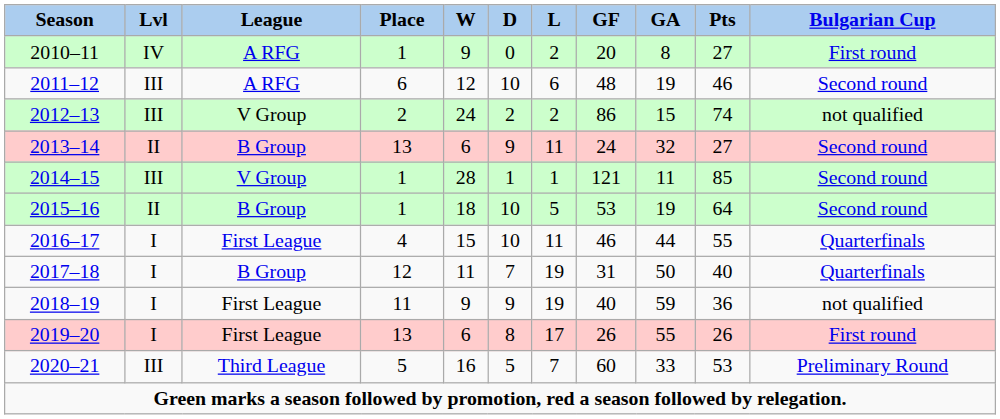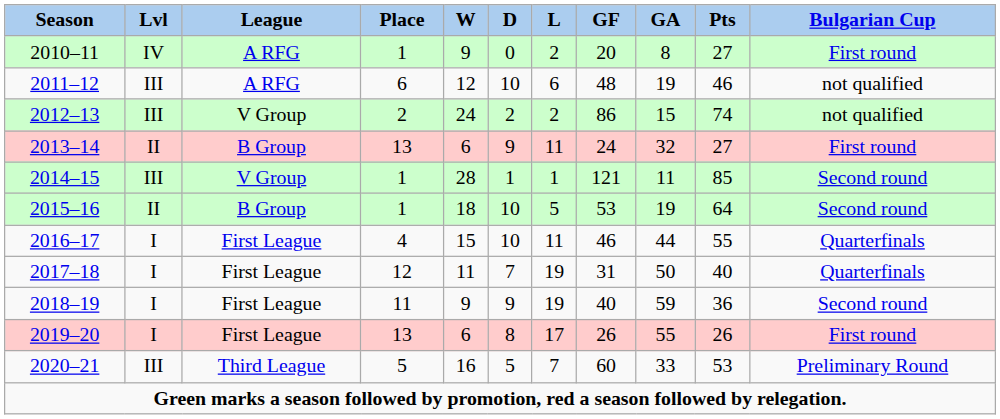 <table class="wikitable" width="800px">
 <tr>
 <th style="background:#ABCDEF;">Season</th>
 <th style="background:#ABCDEF;">Lvl</th>
 <th style="background:#ABCDEF;">League</th>
 <th style="background:#ABCDEF;">Place</th>
 <th style="background:#ABCDEF;">W</th>
 <th style="background:#ABCDEF;">D</th>
 <th style="background:#ABCDEF;">L</th>
 <th style="background:#ABCDEF;">GF</th>
 <th style="background:#ABCDEF;">GA</th>
 <th style="background:#ABCDEF;">Pts</th>
 <th style="background:#ABCDEF;"><a href='#'>Bulgarian Cup</a></th>
 </tr>
 <tr align="center" style="background:#ccffcc;">
 <td>2010–11</td>
 <td>IV</td>
 <td><a href='#'>A RFG</a></td>
 <td>1</td>
 <td>9</td>
 <td>0</td>
 <td>2</td>
 <td>20</td>
 <td>8</td>
 <td>27</td>
 <td><a href='#'>First round</a></td>
 </tr>
 <tr align="center">
 <td><a href='#'>2011–12</a></td>
 <td>III</td>
 <td><a href='#'>A RFG</a></td>
 <td>6</td>
 <td>12</td>
 <td>10</td>
 <td>6</td>
 <td>48</td>
 <td>19</td>
 <td>46</td>
-<td><a href='#'>Second round</a></td>
+<td>not qualified</td>
 </tr>
 <tr align="center" style="background:#ccffcc;">
 <td><a href='#'>2012–13</a></td>
 <td>III</td>
 <td>V Group</td>
 <td>2</td>
 <td>24</td>
 <td>2</td>
 <td>2</td>
 <td>86</td>
 <td>15</td>
 <td>74</td>
 <td>not qualified</td>
 </tr>
 <tr align="center" style="background:#ffcccc;">
 <td><a href='#'>2013–14</a></td>
 <td>II</td>
 <td><a href='#'>B Group</a></td>
 <td>13</td>
 <td>6</td>
 <td>9</td>
 <td>11</td>
 <td>24</td>
 <td>32</td>
 <td>27</td>
-<td><a href='#'>Second round</a></td>
+<td><a href='#'>First round</a></td>
 </tr>
 <tr align="center" style="background:#ccffcc;">
 <td><a href='#'>2014–15</a></td>
 <td>III</td>
 <td><a href='#'>V Group</a></td>
 <td>1</td>
 <td>28</td>
 <td>1</td>
 <td>1</td>
 <td>121</td>
 <td>11</td>
 <td>85</td>
 <td><a href='#'>Second round</a></td>
 </tr>
 <tr align="center" style="background:#ccffcc;">
 <td><a href='#'>2015–16</a></td>
 <td>II</td>
 <td><a href='#'>B Group</a></td>
 <td>1</td>
 <td>18</td>
 <td>10</td>
 <td>5</td>
 <td>53</td>
 <td>19</td>
 <td>64</td>
 <td><a href='#'>Second round</a></td>
 </tr>
 <tr align="center">
 <td><a href='#'>2016–17</a></td>
 <td>I</td>
 <td><a href='#'>First League</a></td>
 <td>4</td>
 <td>15</td>
 <td>10</td>
 <td>11</td>
 <td>46</td>
 <td>44</td>
 <td>55</td>
 <td><a href='#'>Quarterfinals</a></td>
 </tr>
 <tr align="center">
 <td><a href='#'>2017–18</a></td>
 <td>I</td>
-<td><a href='#'>B Group</a></td>
+<td>First League</td>
 <td>12</td>
 <td>11</td>
 <td>7</td>
 <td>19</td>
 <td>31</td>
 <td>50</td>
 <td>40</td>
 <td><a href='#'>Quarterfinals</a></td>
 </tr>
 <tr align="center">
 <td><a href='#'>2018–19</a></td>
 <td>I</td>
 <td>First League</td>
 <td>11</td>
 <td>9</td>
 <td>9</td>
 <td>19</td>
 <td>40</td>
 <td>59</td>
 <td>36</td>
-<td>not qualified</td>
+<td><a href='#'>Second round</a></td>
 </tr>
 <tr align="center" style="background:#ffcccc;">
 <td><a href='#'>2019–20</a></td>
 <td>I</td>
 <td>First League</td>
 <td>13</td>
 <td>6</td>
 <td>8</td>
 <td>17</td>
 <td>26</td>
 <td>55</td>
 <td>26</td>
 <td><a href='#'>First round</a></td>
 </tr>
 <tr align="center">
 <td><a href='#'>2020–21</a></td>
 <td>III</td>
 <td><a href='#'>Third League</a></td>
 <td>5</td>
 <td>16</td>
 <td>5</td>
 <td>7</td>
 <td>60</td>
 <td>33</td>
 <td>53</td>
 <td><a href='#'>Preliminary Round</a></td>
 </tr>
 <tr>
 <td colspan="12" align="center"><strong>Green marks a season followed by promotion, red a season followed by relegation.</strong></td>
 </tr>
 </table>
